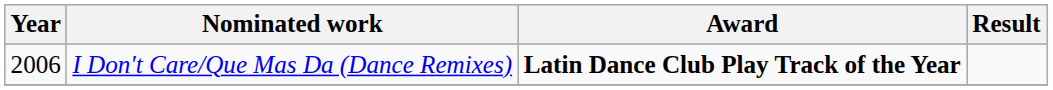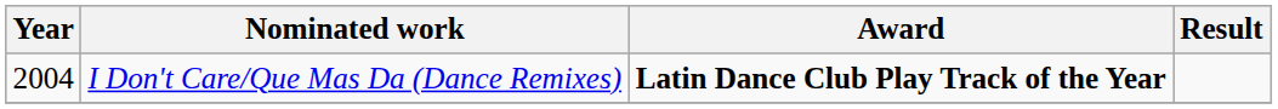 <table class="wikitable">
 <tr>
 <th>Year</th>
 <th>Nominated work</th>
 <th>Award</th>
 <th>Result</th>
 </tr>
 <tr>
-<td rowspan="1">2006</td>
+<td rowspan="1">2004</td>
 <td><em><a href='#'>I Don't Care/Que Mas Da (Dance Remixes)</a></em></td>
 <td><strong>Latin Dance Club Play Track of the Year</strong></td>
 <td></td>
 </tr>
 <tr>
 </tr>
 </table>
